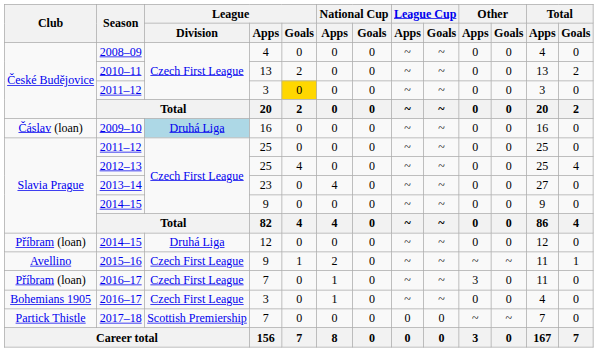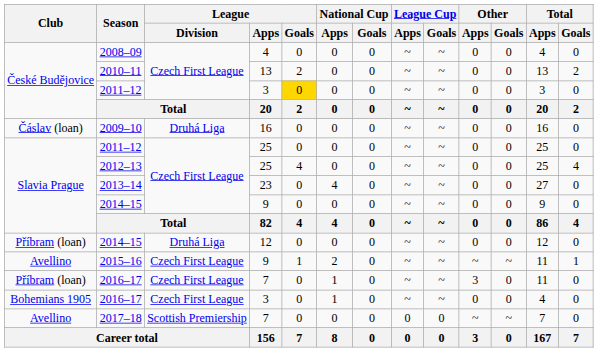 <table class="wikitable" style="text-align:center">
 <tr>
 <th rowspan="2">Club</th>
 <th rowspan="2">Season</th>
 <th colspan="3">League</th>
 <th colspan="2">National Cup</th>
 <th colspan="2"><a href='#'>League Cup</a></th>
 <th colspan="2">Other</th>
 <th colspan="2">Total</th>
 </tr>
 <tr>
 <th>Division</th>
 <th>Apps</th>
 <th>Goals</th>
 <th>Apps</th>
 <th>Goals</th>
 <th>Apps</th>
 <th>Goals</th>
 <th>Apps</th>
 <th>Goals</th>
 <th>Apps</th>
 <th>Goals</th>
 </tr>
 <tr>
 <td rowspan="4"><a href='#'>České Budějovice</a></td>
 <td><a href='#'>2008–09</a></td>
 <td rowspan="3"><a href='#'>Czech First League</a></td>
 <td>4</td>
 <td>0</td>
 <td>0</td>
 <td>0</td>
 <td>~</td>
 <td>~</td>
 <td>0</td>
 <td>0</td>
 <td>4</td>
 <td>0</td>
 </tr>
 <tr>
 <td><a href='#'>2010–11</a></td>
 <td>13</td>
 <td>2</td>
 <td>0</td>
 <td>0</td>
 <td>~</td>
 <td>~</td>
 <td>0</td>
 <td>0</td>
 <td>13</td>
 <td>2</td>
 </tr>
 <tr>
 <td><a href='#'>2011–12</a></td>
 <td>3</td>
 <td style="background: gold;">0</td>
 <td>0</td>
 <td>0</td>
 <td>~</td>
 <td>~</td>
 <td>0</td>
 <td>0</td>
 <td>3</td>
 <td>0</td>
 </tr>
 <tr>
 <th colspan="2">Total</th>
 <th>20</th>
 <th>2</th>
 <th>0</th>
 <th>0</th>
 <th>~</th>
 <th>~</th>
 <th>0</th>
 <th>0</th>
 <th>20</th>
 <th>2</th>
 </tr>
 <tr>
 <td><a href='#'>Čáslav</a> (loan)</td>
 <td><a href='#'>2009–10</a></td>
-<td style="background: lightblue;"><a href='#'>Druhá Liga</a></td>
+<td><a href='#'>Druhá Liga</a></td>
 <td>16</td>
 <td>0</td>
 <td>0</td>
 <td>0</td>
 <td>~</td>
 <td>~</td>
 <td>0</td>
 <td>0</td>
 <td>16</td>
 <td>0</td>
 </tr>
 <tr>
 <td rowspan="5"><a href='#'>Slavia Prague</a></td>
 <td><a href='#'>2011–12</a></td>
 <td rowspan="4"><a href='#'>Czech First League</a></td>
 <td>25</td>
 <td>0</td>
 <td>0</td>
 <td>0</td>
 <td>~</td>
 <td>~</td>
 <td>0</td>
 <td>0</td>
 <td>25</td>
 <td>0</td>
 </tr>
 <tr>
 <td><a href='#'>2012–13</a></td>
 <td>25</td>
 <td>4</td>
 <td>0</td>
 <td>0</td>
 <td>~</td>
 <td>~</td>
 <td>0</td>
 <td>0</td>
 <td>25</td>
 <td>4</td>
 </tr>
 <tr>
 <td><a href='#'>2013–14</a></td>
 <td>23</td>
 <td>0</td>
 <td>4</td>
 <td>0</td>
 <td>~</td>
 <td>~</td>
 <td>0</td>
 <td>0</td>
 <td>27</td>
 <td>0</td>
 </tr>
 <tr>
 <td><a href='#'>2014–15</a></td>
 <td>9</td>
 <td>0</td>
 <td>0</td>
 <td>0</td>
 <td>~</td>
 <td>~</td>
 <td>0</td>
 <td>0</td>
 <td>9</td>
 <td>0</td>
 </tr>
 <tr>
 <th colspan="2">Total</th>
 <th>82</th>
 <th>4</th>
 <th>4</th>
 <th>0</th>
 <th>~</th>
 <th>~</th>
 <th>0</th>
 <th>0</th>
 <th>86</th>
 <th>4</th>
 </tr>
 <tr>
 <td><a href='#'>Příbram</a> (loan)</td>
 <td><a href='#'>2014–15</a></td>
 <td><a href='#'>Druhá Liga</a></td>
 <td>12</td>
 <td>0</td>
 <td>0</td>
 <td>0</td>
 <td>~</td>
 <td>~</td>
 <td>0</td>
 <td>0</td>
 <td>12</td>
 <td>0</td>
 </tr>
 <tr>
 <td><a href='#'>Avellino</a></td>
 <td><a href='#'>2015–16</a></td>
 <td><a href='#'>Czech First League</a></td>
 <td>9</td>
 <td>1</td>
 <td>2</td>
 <td>0</td>
 <td>~</td>
 <td>~</td>
 <td>~</td>
 <td>~</td>
 <td>11</td>
 <td>1</td>
 </tr>
 <tr>
 <td><a href='#'>Příbram</a> (loan)</td>
 <td><a href='#'>2016–17</a></td>
 <td><a href='#'>Czech First League</a></td>
 <td>7</td>
 <td>0</td>
 <td>1</td>
 <td>0</td>
 <td>~</td>
 <td>~</td>
 <td>3</td>
 <td>0</td>
 <td>11</td>
 <td>0</td>
 </tr>
 <tr>
 <td><a href='#'>Bohemians 1905</a></td>
 <td><a href='#'>2016–17</a></td>
 <td><a href='#'>Czech First League</a></td>
 <td>3</td>
 <td>0</td>
 <td>1</td>
 <td>0</td>
 <td>~</td>
 <td>~</td>
 <td>0</td>
 <td>0</td>
 <td>4</td>
 <td>0</td>
 </tr>
 <tr>
-<td><a href='#'>Partick Thistle</a></td>
+<td><a href='#'>Avellino</a></td>
 <td><a href='#'>2017–18</a></td>
 <td><a href='#'>Scottish Premiership</a></td>
 <td>7</td>
 <td>0</td>
 <td>0</td>
 <td>0</td>
 <td>0</td>
 <td>0</td>
 <td>~</td>
 <td>~</td>
 <td>7</td>
 <td>0</td>
 </tr>
 <tr>
 <th colspan="3">Career total</th>
 <th>156</th>
 <th>7</th>
 <th>8</th>
 <th>0</th>
 <th>0</th>
 <th>0</th>
 <th>3</th>
 <th>0</th>
 <th>167</th>
 <th>7</th>
 </tr>
 </table>
